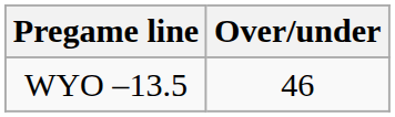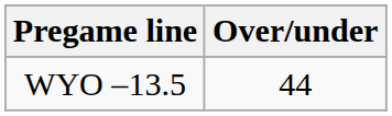 <table class="wikitable">
 <tr align="center">
 <th style=>Pregame line</th>
 <th style=>Over/under</th>
 </tr>
 <tr align="center">
 <td>WYO –13.5</td>
-<td>46</td>
+<td>44</td>
 </tr>
 </table>
